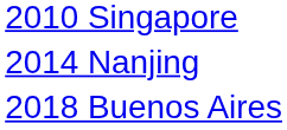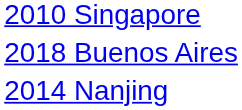 <table>
 <tr>
 <td><a href='#'>2010 Singapore</a></td>
+<td></td>
+<td></td>
+<td></td>
+</tr>
+<tr>
+<td><a href='#'>2018 Buenos Aires</a></td>
 <td></td>
 <td></td>
 <td></td>
 </tr>
 <tr>
 <td><a href='#'>2014 Nanjing</a></td>
 <td></td>
 <td></td>
 <td></td>
 </tr>
-<tr>
-<td><a href='#'>2018 Buenos Aires</a></td>
-<td></td>
-<td></td>
-<td></td>
-</tr>
 </table>
